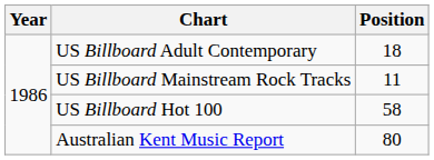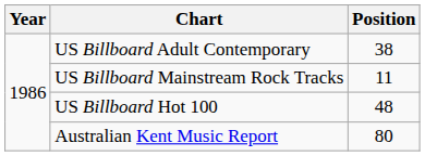 <table class="wikitable sortable">
 <tr>
 <th>Year</th>
 <th>Chart</th>
 <th>Position</th>
 </tr>
 <tr>
 <td rowspan="4">1986</td>
 <td>US <em>Billboard</em> Adult Contemporary</td>
-<td align="center">18</td>
+<td align="center">38</td>
 </tr>
 <tr>
 <td>US <em>Billboard</em> Mainstream Rock Tracks</td>
 <td align="center">11</td>
 </tr>
 <tr>
 <td>US <em>Billboard</em> Hot 100</td>
-<td align="center">58</td>
+<td align="center">48</td>
 </tr>
 <tr>
 <td>Australian  <a href='#'>Kent Music Report</a></td>
 <td align="center">80</td>
 </tr>
 </table>
